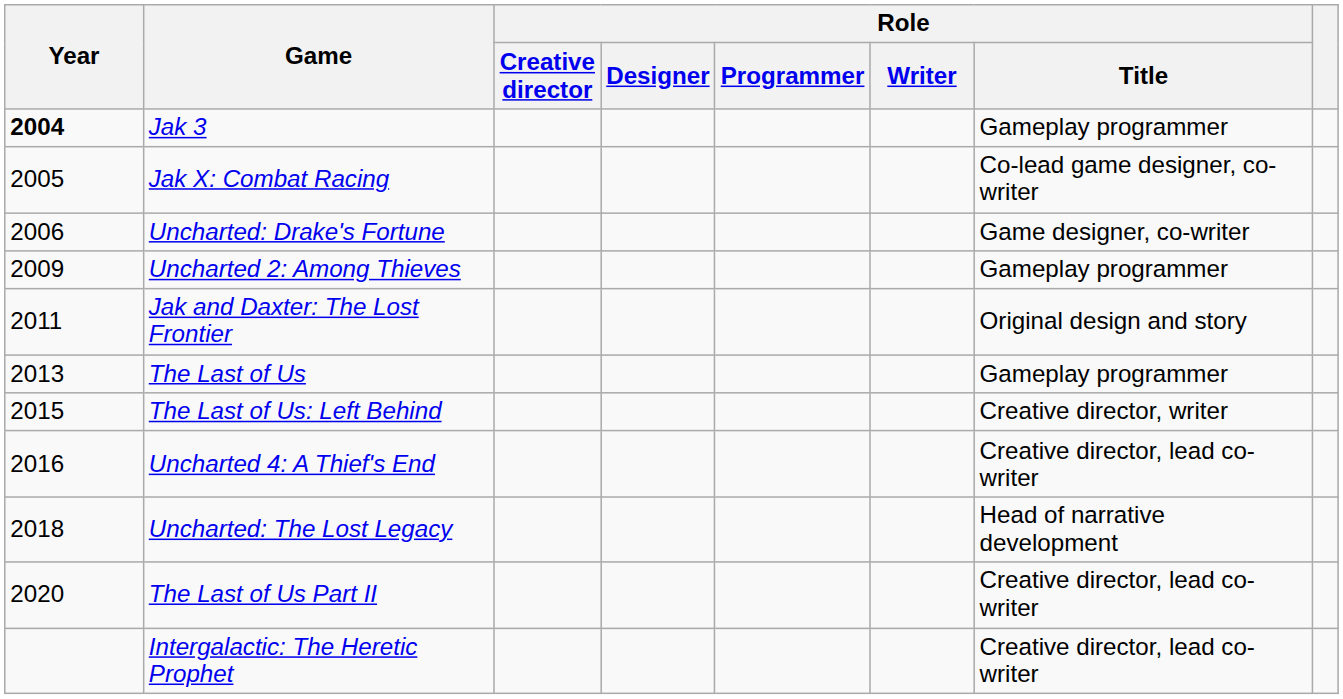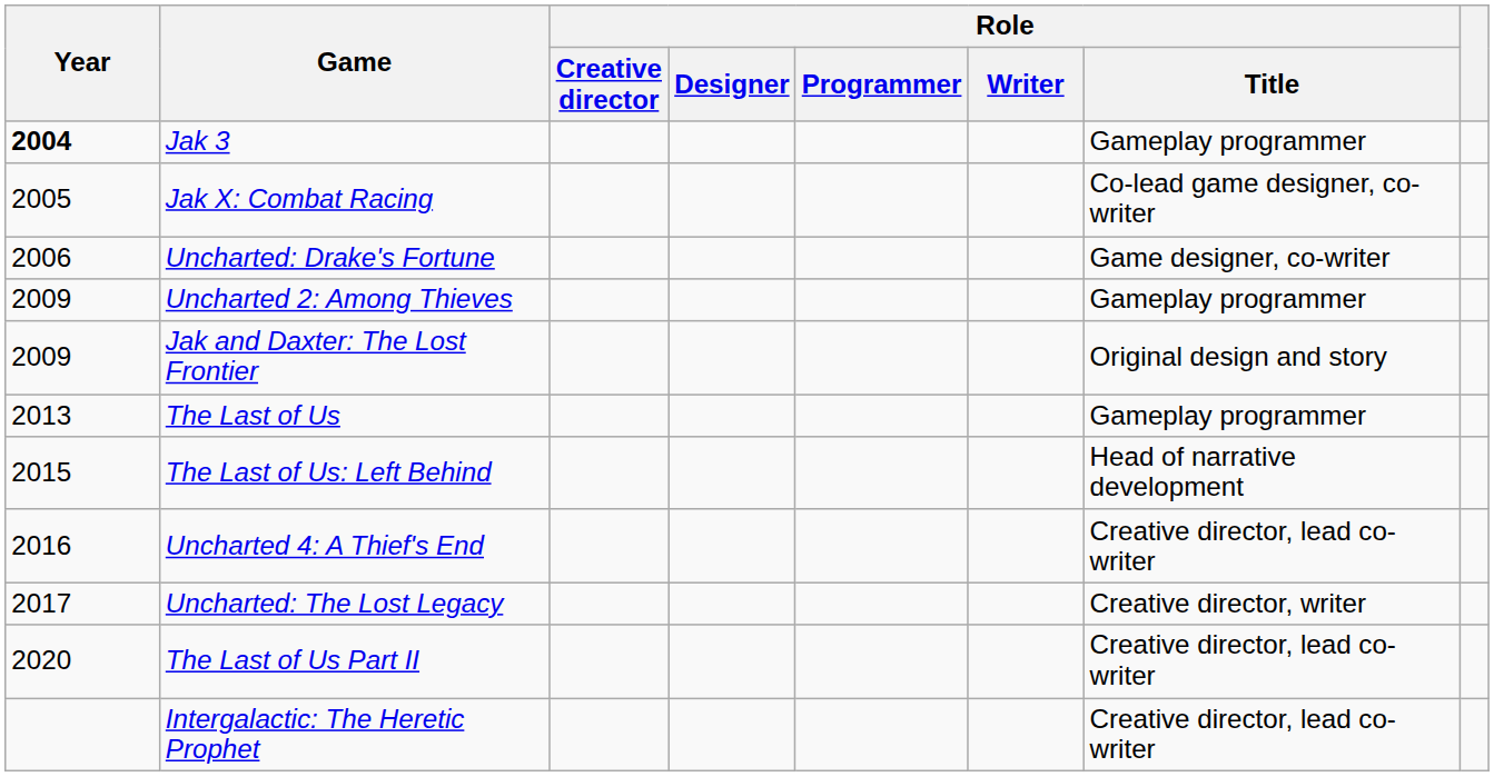 <table class="wikitable sortable" style="width:100%">
 <tr>
 <th scope="col" rowspan="2" width="11%">Year</th>
 <th scope="col" rowspan="2" width="28%">Game</th>
 <th scope="col" colspan="5" width="59%">Role</th>
 <th scope="col" rowspan="2" width="4%" class="unsortable"></th>
 </tr>
 <tr>
 <th width="8%"><a href='#'>Creative director</a></th>
 <th width="8%"><a href='#'>Designer</a></th>
 <th width="8%"><a href='#'>Programmer</a></th>
 <th width="8%"><a href='#'>Writer</a></th>
 <th width="27%" class="unsortable">Title</th>
 </tr>
 <tr>
 <td><strong>2004</strong></td>
 <td><em><a href='#'>Jak 3</a></em></td>
 <td></td>
 <td></td>
 <td></td>
 <td></td>
 <td>Gameplay programmer</td>
 <td style="text-align:center;"></td>
 </tr>
 <tr>
 <td>2005</td>
 <td><em><a href='#'>Jak X: Combat Racing</a></em></td>
 <td></td>
 <td></td>
 <td></td>
 <td></td>
 <td>Co-lead game designer, co-writer</td>
 <td style="text-align:center;"></td>
 </tr>
 <tr>
 <td>2006</td>
 <td><em><a href='#'>Uncharted: Drake's Fortune</a></em></td>
 <td></td>
 <td></td>
 <td></td>
 <td></td>
 <td>Game designer, co-writer</td>
 <td style="text-align:center;"></td>
 </tr>
 <tr>
 <td>2009</td>
 <td><em><a href='#'>Uncharted 2: Among Thieves</a></em></td>
 <td></td>
 <td></td>
 <td></td>
 <td></td>
 <td>Gameplay programmer</td>
 <td style="text-align:center;"></td>
 </tr>
 <tr>
-<td>2011</td>
+<td>2009</td>
 <td><em><a href='#'>Jak and Daxter: The Lost Frontier</a></em></td>
 <td></td>
 <td></td>
 <td></td>
 <td></td>
 <td>Original design and story</td>
 <td style="text-align:center;"></td>
 </tr>
 <tr>
 <td>2013</td>
 <td><em><a href='#'>The Last of Us</a></em></td>
 <td></td>
 <td></td>
 <td></td>
 <td></td>
 <td>Gameplay programmer</td>
 <td style="text-align:center;"></td>
 </tr>
 <tr>
 <td>2015</td>
 <td><em><a href='#'>The Last of Us: Left Behind</a></em></td>
 <td></td>
 <td></td>
 <td></td>
 <td></td>
-<td>Creative director, writer</td>
+<td>Head of narrative development</td>
 <td style="text-align:center;"></td>
 </tr>
 <tr>
 <td>2016</td>
 <td><em><a href='#'>Uncharted 4: A Thief's End</a></em></td>
 <td></td>
 <td></td>
 <td></td>
 <td></td>
 <td>Creative director, lead co-writer</td>
 <td style="text-align:center;"></td>
 </tr>
 <tr>
-<td>2018</td>
+<td>2017</td>
 <td><em><a href='#'>Uncharted: The Lost Legacy</a></em></td>
 <td></td>
 <td></td>
 <td></td>
 <td></td>
-<td>Head of narrative development</td>
+<td>Creative director, writer</td>
 <td style="text-align:center;"></td>
 </tr>
 <tr>
 <td>2020</td>
 <td><em><a href='#'>The Last of Us Part II</a></em></td>
 <td></td>
 <td></td>
 <td></td>
 <td></td>
 <td>Creative director, lead co-writer</td>
 <td style="text-align:center;"></td>
 </tr>
 <tr>
 <td></td>
 <td><em><a href='#'>Intergalactic: The Heretic Prophet</a></em></td>
 <td></td>
 <td></td>
 <td></td>
 <td></td>
 <td>Creative director, lead co-writer</td>
 <td style="text-align:center;"></td>
 </tr>
 </table>
